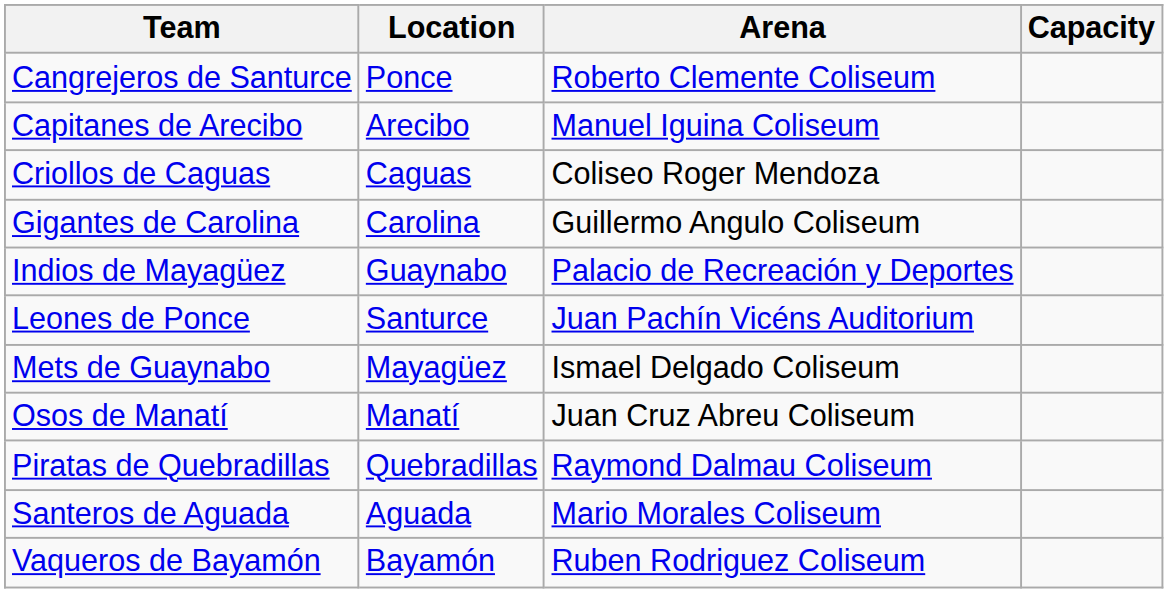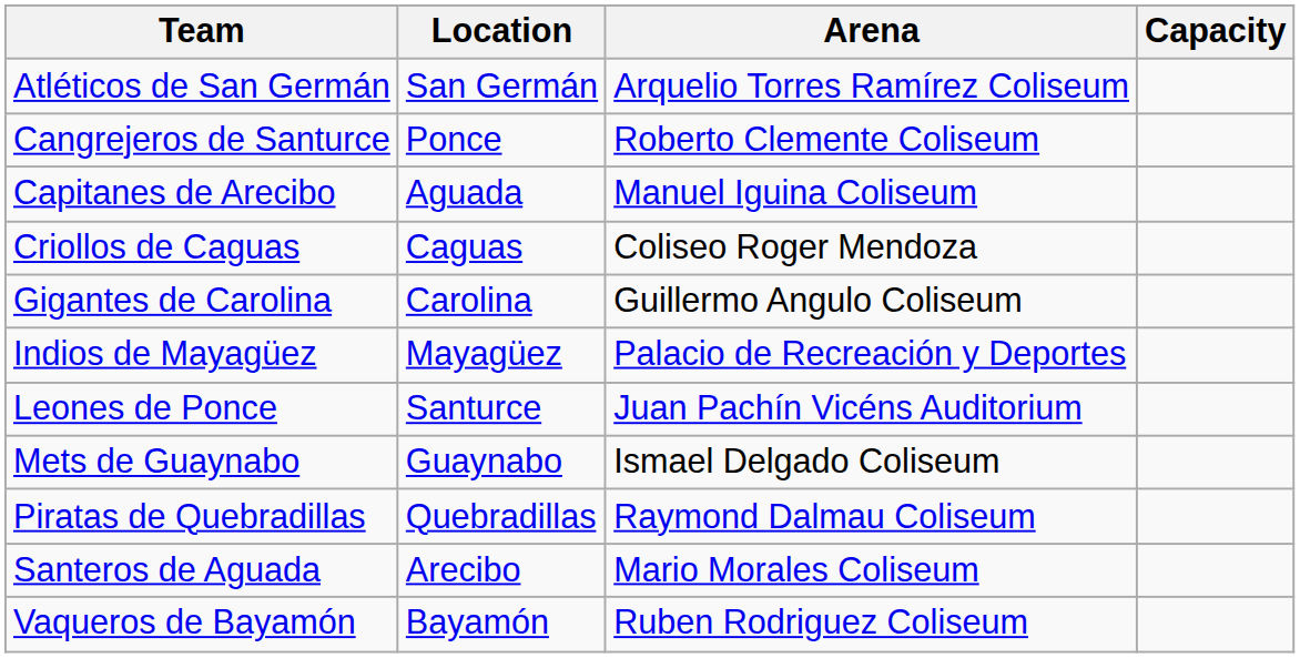 <table class="wikitable sortable">
 <tr>
 <th>Team</th>
 <th>Location</th>
 <th>Arena</th>
 <th>Capacity</th>
+</tr>
+<tr>
+<td><a href='#'>Atléticos de San Germán</a></td>
+<td><a href='#'>San Germán</a></td>
+<td><a href='#'>Arquelio Torres Ramírez Coliseum</a></td>
+<td></td>
 </tr>
 <tr>
 <td><a href='#'>Cangrejeros de Santurce</a></td>
 <td><a href='#'>Ponce</a></td>
 <td><a href='#'>Roberto Clemente Coliseum</a></td>
 <td></td>
 </tr>
 <tr>
 <td><a href='#'>Capitanes de Arecibo</a></td>
-<td><a href='#'>Arecibo</a></td>
+<td><a href='#'>Aguada</a></td>
 <td><a href='#'>Manuel Iguina Coliseum</a></td>
 <td></td>
 </tr>
 <tr>
 <td><a href='#'>Criollos de Caguas</a></td>
 <td><a href='#'>Caguas</a></td>
 <td>Coliseo Roger Mendoza</td>
 <td></td>
 </tr>
 <tr>
 <td><a href='#'>Gigantes de Carolina</a></td>
 <td><a href='#'>Carolina</a></td>
 <td>Guillermo Angulo Coliseum</td>
 <td></td>
 </tr>
 <tr>
 <td><a href='#'>Indios de Mayagüez</a></td>
-<td><a href='#'>Guaynabo</a></td>
+<td><a href='#'>Mayagüez</a></td>
 <td><a href='#'>Palacio de Recreación y Deportes</a></td>
 <td></td>
 </tr>
 <tr>
 <td><a href='#'>Leones de Ponce</a></td>
 <td><a href='#'>Santurce</a></td>
 <td><a href='#'>Juan Pachín Vicéns Auditorium</a></td>
 <td></td>
 </tr>
 <tr>
 <td><a href='#'>Mets de Guaynabo</a></td>
-<td><a href='#'>Mayagüez</a></td>
+<td><a href='#'>Guaynabo</a></td>
 <td>Ismael Delgado Coliseum</td>
-<td></td>
-</tr>
-<tr>
-<td><a href='#'>Osos de Manatí</a></td>
-<td><a href='#'>Manatí</a></td>
-<td>Juan Cruz Abreu Coliseum</td>
 <td></td>
 </tr>
 <tr>
 <td><a href='#'>Piratas de Quebradillas</a></td>
 <td><a href='#'>Quebradillas</a></td>
 <td><a href='#'>Raymond Dalmau Coliseum</a></td>
 <td></td>
 </tr>
 <tr>
 <td><a href='#'>Santeros de Aguada</a></td>
-<td><a href='#'>Aguada</a></td>
+<td><a href='#'>Arecibo</a></td>
 <td><a href='#'>Mario Morales Coliseum</a></td>
 <td></td>
 </tr>
 <tr>
 <td><a href='#'>Vaqueros de Bayamón</a></td>
 <td><a href='#'>Bayamón</a></td>
 <td><a href='#'>Ruben Rodriguez Coliseum</a></td>
 <td></td>
 </tr>
 </table>
